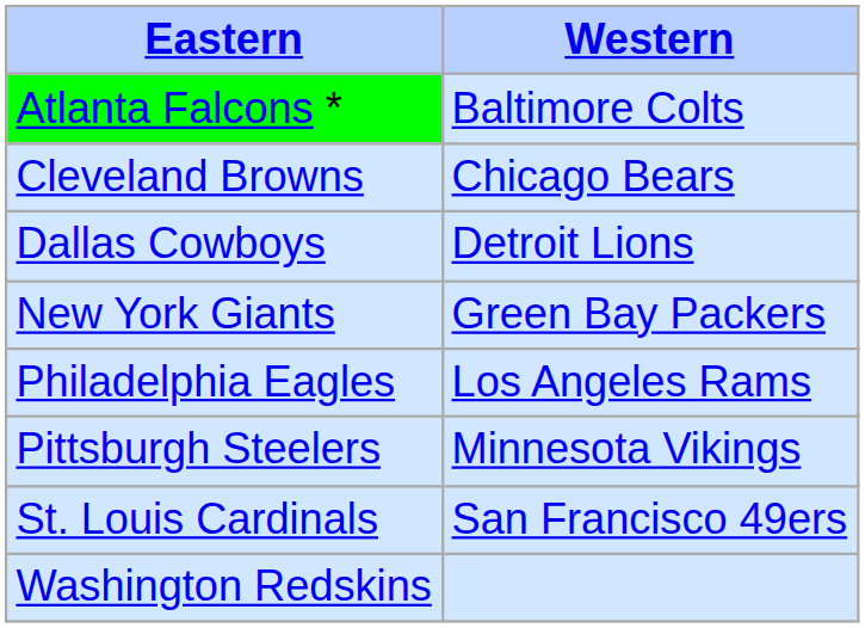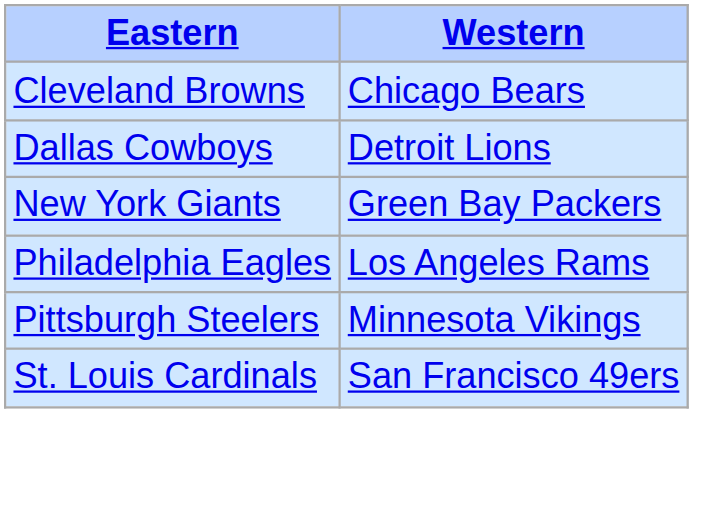 <table class="wikitable">
 <tr>
 <th style="background-color: #B7D0FF;"><strong><a href='#'>Eastern</a></strong></th>
 <th style="background-color: #B7D0FF;"><strong><a href='#'>Western</a></strong></th>
-</tr>
-<tr>
-<td style="background-color: #00FF00;"><a href='#'>Atlanta Falcons</a> *</td>
-<td style="background-color: #D0E7FF;"><a href='#'>Baltimore Colts</a></td>
 </tr>
 <tr>
 <td style="background-color: #D0E7FF;"><a href='#'>Cleveland Browns</a></td>
 <td style="background-color: #D0E7FF;"><a href='#'>Chicago Bears</a></td>
 </tr>
 <tr>
 <td style="background-color: #D0E7FF;"><a href='#'>Dallas Cowboys</a></td>
 <td style="background-color: #D0E7FF;"><a href='#'>Detroit Lions</a></td>
 </tr>
 <tr>
 <td style="background-color: #D0E7FF;"><a href='#'>New York Giants</a></td>
 <td style="background-color: #D0E7FF;"><a href='#'>Green Bay Packers</a></td>
 </tr>
 <tr>
 <td style="background-color: #D0E7FF;"><a href='#'>Philadelphia Eagles</a></td>
 <td style="background-color: #D0E7FF;"><a href='#'>Los Angeles Rams</a></td>
 </tr>
 <tr>
 <td style="background-color: #D0E7FF;"><a href='#'>Pittsburgh Steelers</a></td>
 <td style="background-color: #D0E7FF;"><a href='#'>Minnesota Vikings</a></td>
 </tr>
 <tr>
 <td style="background-color: #D0E7FF;"><a href='#'>St. Louis Cardinals</a></td>
 <td style="background-color: #D0E7FF;"><a href='#'>San Francisco 49ers</a></td>
 </tr>
-<tr>
-<td style="background-color: #D0E7FF;"><a href='#'>Washington Redskins</a></td>
-<td style="background-color: #D0E7FF;"></td>
-</tr>
 </table>
